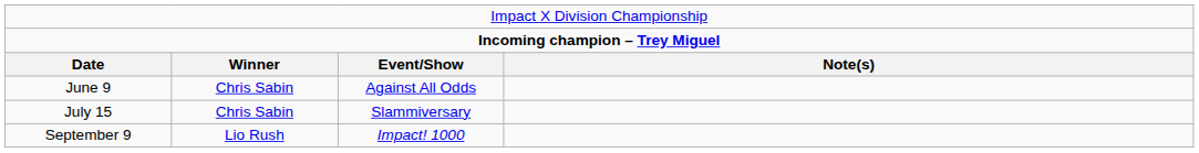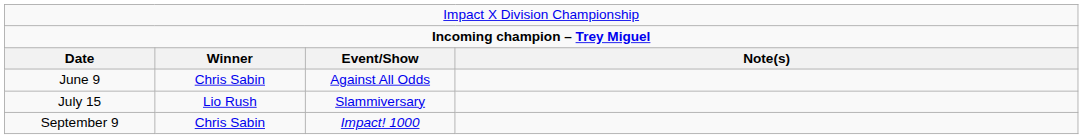 <table class="wikitable" style="text-align:center; width:100%;">
 <tr>
 <td colspan="5" style="text-align: center;"><a href='#'>Impact X Division Championship</a></td>
 </tr>
 <tr>
 <td colspan="5" style="text-align: center;"><strong>Incoming champion – <a href='#'>Trey Miguel</a></strong></td>
 </tr>
 <tr>
 <th width=14%>Date</th>
 <th width=14%>Winner</th>
 <th width=14%>Event/Show</th>
 <th width=58%>Note(s)</th>
 </tr>
 <tr>
 <td>June 9</td>
 <td><a href='#'>Chris Sabin</a></td>
 <td><a href='#'>Against All Odds</a></td>
 <td></td>
 </tr>
 <tr>
 <td>July 15</td>
-<td><a href='#'>Chris Sabin</a></td>
+<td><a href='#'>Lio Rush</a></td>
 <td><a href='#'>Slammiversary</a></td>
 <td></td>
 </tr>
 <tr>
 <td>September 9<br></td>
-<td><a href='#'>Lio Rush</a></td>
+<td><a href='#'>Chris Sabin</a></td>
 <td><a href='#'><em>Impact! 1000</em></a><br></td>
 <td></td>
 </tr>
 </table>
